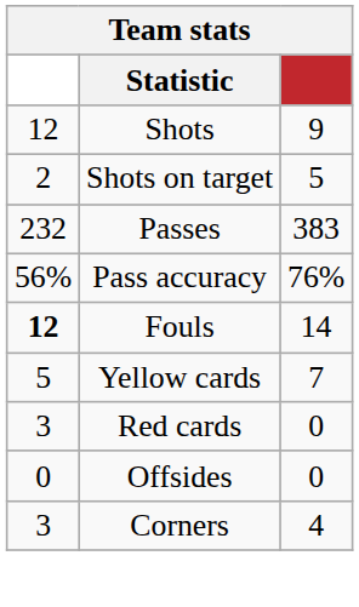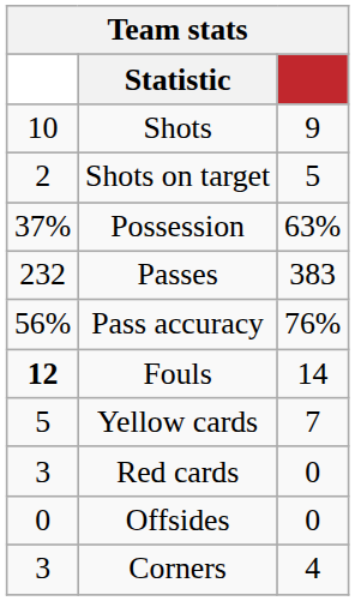 <table class="wikitable" style="margin-left: auto; margin-right: auto; border: none; text-align:center;">
 <tr>
 <th colspan=3>Team stats</th>
 </tr>
 <tr>
 <th style="background: #FFFFFF; color: #D90000;"> <a href='#'></a></th>
 <th>Statistic</th>
 <th style="background: #c1272d; color: #006233;"> <a href='#'></a></th>
 </tr>
 <tr>
-<td>12</td>
+<td>10</td>
 <td>Shots</td>
 <td>9</td>
 </tr>
 <tr>
 <td>2</td>
 <td>Shots on target</td>
 <td>5</td>
+</tr>
+<tr>
+<td>37%</td>
+<td>Possession</td>
+<td>63%</td>
 </tr>
 <tr>
 <td>232</td>
 <td>Passes</td>
 <td>383</td>
 </tr>
 <tr>
 <td>56%</td>
 <td>Pass accuracy</td>
 <td>76%</td>
 </tr>
 <tr>
 <td><strong>12</strong></td>
 <td>Fouls</td>
 <td>14</td>
 </tr>
 <tr>
 <td>5</td>
 <td>Yellow cards</td>
 <td>7</td>
 </tr>
 <tr>
 <td>3</td>
 <td>Red cards</td>
 <td>0</td>
 </tr>
 <tr>
 <td>0</td>
 <td>Offsides</td>
 <td>0</td>
 </tr>
 <tr>
 <td>3</td>
 <td>Corners</td>
 <td>4</td>
 </tr>
 </table>
